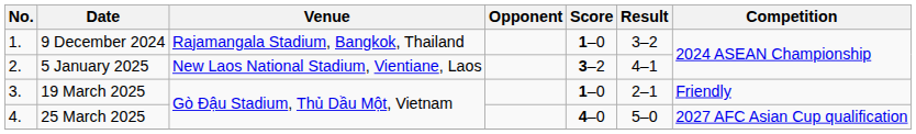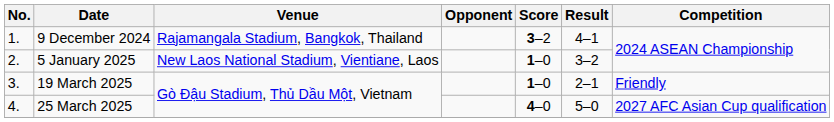 <table class="wikitable">
 <tr>
 <th>No.</th>
 <th>Date</th>
 <th>Venue</th>
 <th>Opponent</th>
 <th>Score</th>
 <th>Result</th>
 <th>Competition</th>
 </tr>
 <tr>
 <td>1.</td>
 <td>9 December 2024</td>
 <td><a href='#'>Rajamangala Stadium</a>, <a href='#'>Bangkok</a>, Thailand</td>
 <td></td>
-<td align=center><strong>1</strong>–0</td>
-<td align=center>3–2</td>
+<td align=center><strong>3</strong>–2</td>
+<td align=center>4–1</td>
 <td rowspan=2><a href='#'>2024 ASEAN Championship</a></td>
 </tr>
 <tr>
 <td>2.</td>
 <td>5 January 2025</td>
 <td><a href='#'>New Laos National Stadium</a>, <a href='#'>Vientiane</a>, Laos</td>
 <td></td>
-<td align=center><strong>3</strong>–2</td>
-<td align=center>4–1</td>
+<td align=center><strong>1</strong>–0</td>
+<td align=center>3–2</td>
 </tr>
 <tr>
 <td>3.</td>
 <td>19 March 2025</td>
 <td rowspan=2><a href='#'>Gò Đậu Stadium</a>, <a href='#'>Thủ Dầu Một</a>, Vietnam</td>
 <td></td>
 <td align=center><strong>1</strong>–0</td>
 <td align=center>2–1</td>
 <td><a href='#'>Friendly</a></td>
 </tr>
 <tr>
 <td>4.</td>
 <td>25 March 2025</td>
 <td></td>
 <td align=center><strong>4</strong>–0</td>
 <td align=center>5–0</td>
 <td><a href='#'>2027 AFC Asian Cup qualification</a></td>
 </tr>
 <tr>
 </tr>
 </table>
